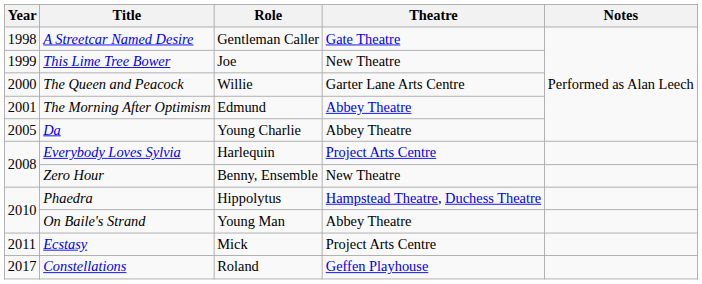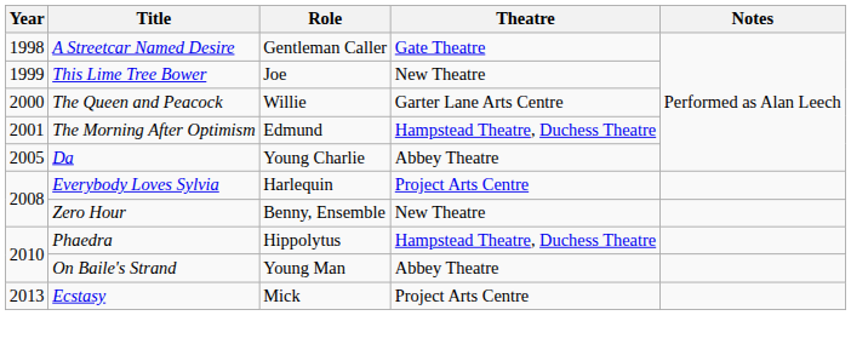 <table class="wikitable">
 <tr>
 <th>Year</th>
 <th>Title</th>
 <th>Role</th>
 <th>Theatre</th>
 <th>Notes</th>
 </tr>
 <tr>
 <td>1998</td>
 <td><em><a href='#'>A Streetcar Named Desire</a></em></td>
 <td>Gentleman Caller</td>
 <td><a href='#'>Gate Theatre</a></td>
 <td rowspan="5">Performed as Alan Leech</td>
 </tr>
 <tr>
 <td>1999</td>
 <td><em><a href='#'>This Lime Tree Bower</a></em></td>
 <td>Joe</td>
 <td>New Theatre</td>
 </tr>
 <tr>
 <td>2000</td>
 <td><em>The Queen and Peacock</em></td>
 <td>Willie</td>
 <td>Garter Lane Arts Centre</td>
 </tr>
 <tr>
 <td>2001</td>
 <td><em>The Morning After Optimism</em></td>
 <td>Edmund</td>
-<td><a href='#'>Abbey Theatre</a></td>
+<td><a href='#'>Hampstead Theatre</a>, <a href='#'>Duchess Theatre</a></td>
 </tr>
 <tr>
 <td>2005</td>
 <td><em><a href='#'>Da</a></em></td>
 <td>Young Charlie</td>
 <td>Abbey Theatre</td>
 </tr>
 <tr>
 <td rowspan="2">2008</td>
 <td><em><a href='#'>Everybody Loves Sylvia</a></em></td>
 <td>Harlequin</td>
 <td><a href='#'>Project Arts Centre</a></td>
 <td></td>
 </tr>
 <tr>
 <td><em>Zero Hour</em></td>
 <td>Benny, Ensemble</td>
 <td>New Theatre</td>
 <td></td>
 </tr>
 <tr>
 <td rowspan="2">2010</td>
 <td><em>Phaedra</em></td>
 <td>Hippolytus</td>
 <td><a href='#'>Hampstead Theatre</a>, <a href='#'>Duchess Theatre</a></td>
 <td></td>
 </tr>
 <tr>
 <td><em>On Baile's Strand</em></td>
 <td>Young Man</td>
 <td>Abbey Theatre</td>
 <td></td>
 </tr>
 <tr>
-<td>2011</td>
+<td>2013</td>
 <td><em><a href='#'>Ecstasy</a></em></td>
 <td>Mick</td>
 <td>Project Arts Centre</td>
 <td></td>
 </tr>
-<tr>
-<td>2017</td>
-<td><em><a href='#'>Constellations</a></em></td>
-<td>Roland</td>
-<td><a href='#'>Geffen Playhouse</a></td>
-<td></td>
-</tr>
 </table>
